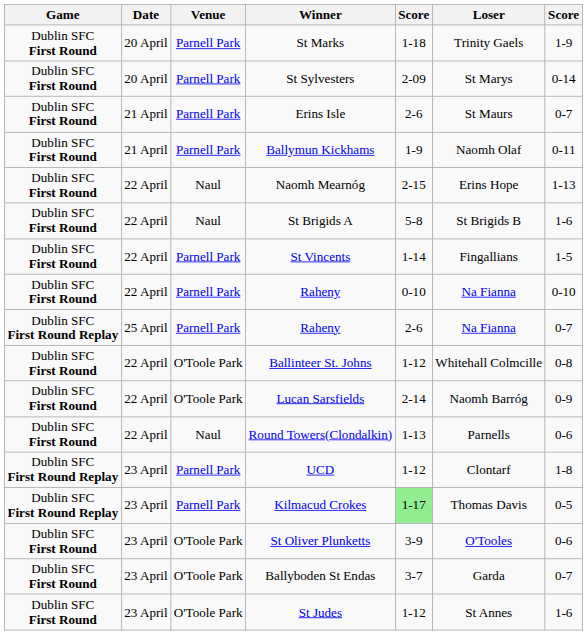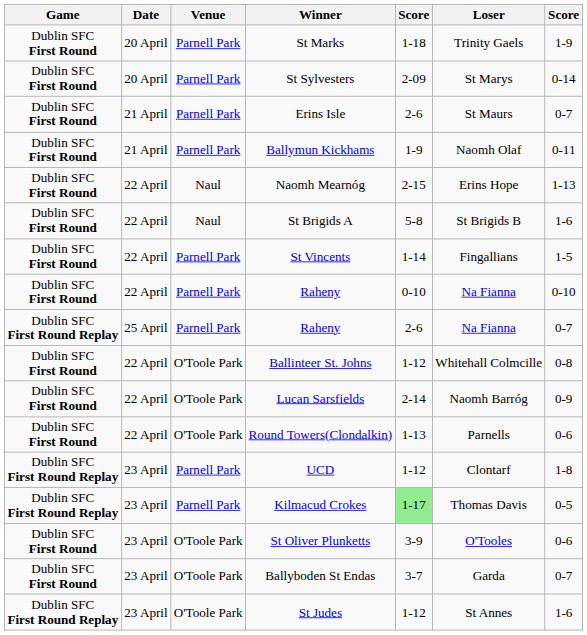 <table class="wikitable" style="text-align:center">
 <tr>
 <th>Game</th>
 <th>Date</th>
 <th>Venue</th>
 <th>Winner</th>
 <th>Score</th>
 <th>Loser</th>
 <th>Score</th>
 </tr>
 <tr>
 <td>Dublin SFC<br><strong>First Round</strong></td>
 <td>20 April</td>
 <td><a href='#'>Parnell Park</a></td>
 <td>St Marks</td>
 <td>1-18</td>
 <td>Trinity Gaels</td>
 <td>1-9</td>
 </tr>
 <tr>
 <td>Dublin SFC<br><strong>First Round</strong></td>
 <td>20 April</td>
 <td><a href='#'>Parnell Park</a></td>
 <td>St Sylvesters</td>
 <td>2-09</td>
 <td>St Marys</td>
 <td>0-14</td>
 </tr>
 <tr>
 <td>Dublin SFC<br><strong>First Round</strong></td>
 <td>21 April</td>
 <td><a href='#'>Parnell Park</a></td>
 <td>Erins Isle</td>
 <td>2-6</td>
 <td>St Maurs</td>
 <td>0-7</td>
 </tr>
 <tr>
 <td>Dublin SFC<br><strong>First Round</strong></td>
 <td>21 April</td>
 <td><a href='#'>Parnell Park</a></td>
 <td><a href='#'>Ballymun Kickhams</a></td>
 <td>1-9</td>
 <td>Naomh Olaf</td>
 <td>0-11</td>
 </tr>
 <tr>
 <td>Dublin SFC<br><strong>First Round</strong></td>
 <td>22 April</td>
 <td>Naul</td>
 <td>Naomh Mearnóg</td>
 <td>2-15</td>
 <td>Erins Hope</td>
 <td>1-13</td>
 </tr>
 <tr>
 <td>Dublin SFC<br><strong>First Round</strong></td>
 <td>22 April</td>
 <td>Naul</td>
 <td>St Brigids A</td>
 <td>5-8</td>
 <td>St Brigids B</td>
 <td>1-6</td>
 </tr>
 <tr>
 <td>Dublin SFC<br><strong>First Round</strong></td>
 <td>22 April</td>
 <td><a href='#'>Parnell Park</a></td>
 <td><a href='#'>St Vincents</a></td>
 <td>1-14</td>
 <td>Fingallians</td>
 <td>1-5</td>
 </tr>
 <tr>
 <td>Dublin SFC<br><strong>First Round</strong></td>
 <td>22 April</td>
 <td><a href='#'>Parnell Park</a></td>
 <td><a href='#'>Raheny</a></td>
 <td>0-10</td>
 <td><a href='#'>Na Fianna</a></td>
 <td>0-10</td>
 </tr>
 <tr>
 <td>Dublin SFC<br><strong>First Round Replay</strong></td>
 <td>25 April</td>
 <td><a href='#'>Parnell Park</a></td>
 <td><a href='#'>Raheny</a></td>
 <td>2-6</td>
 <td><a href='#'>Na Fianna</a></td>
 <td>0-7</td>
 </tr>
 <tr>
 <td>Dublin SFC<br><strong>First Round</strong></td>
 <td>22 April</td>
 <td>O'Toole Park</td>
 <td><a href='#'>Ballinteer St. Johns</a></td>
 <td>1-12</td>
 <td>Whitehall Colmcille</td>
 <td>0-8</td>
 </tr>
 <tr>
 <td>Dublin SFC<br><strong>First Round</strong></td>
 <td>22 April</td>
 <td>O'Toole Park</td>
 <td><a href='#'>Lucan Sarsfields</a></td>
 <td>2-14</td>
 <td>Naomh Barróg</td>
 <td>0-9</td>
 </tr>
 <tr>
 <td>Dublin SFC<br><strong>First Round</strong></td>
 <td>22 April</td>
-<td>Naul</td>
+<td>O'Toole Park</td>
 <td><a href='#'>Round Towers(Clondalkin)</a></td>
 <td>1-13</td>
 <td>Parnells</td>
 <td>0-6</td>
 </tr>
 <tr>
 <td>Dublin SFC<br><strong>First Round Replay</strong></td>
 <td>23 April</td>
 <td><a href='#'>Parnell Park</a></td>
 <td><a href='#'>UCD</a></td>
 <td>1-12</td>
 <td>Clontarf</td>
 <td>1-8</td>
 </tr>
 <tr>
 <td>Dublin SFC<br><strong>First Round Replay</strong></td>
 <td>23 April</td>
 <td><a href='#'>Parnell Park</a></td>
 <td><a href='#'>Kilmacud Crokes</a></td>
 <td style="background: lightgreen;">1-17</td>
 <td>Thomas Davis</td>
 <td>0-5</td>
 </tr>
 <tr>
 <td>Dublin SFC<br><strong>First Round</strong></td>
 <td>23 April</td>
 <td>O'Toole Park</td>
 <td><a href='#'>St Oliver Plunketts</a></td>
 <td>3-9</td>
 <td><a href='#'>O'Tooles</a></td>
 <td>0-6</td>
 </tr>
 <tr>
 <td>Dublin SFC<br><strong>First Round</strong></td>
 <td>23 April</td>
 <td>O'Toole Park</td>
 <td>Ballyboden St Endas</td>
 <td>3-7</td>
 <td>Garda</td>
 <td>0-7</td>
 </tr>
 <tr>
-<td>Dublin SFC<br><strong>First Round</strong></td>
+<td>Dublin SFC<br><strong>First Round Replay</strong></td>
 <td>23 April</td>
 <td>O'Toole Park</td>
 <td><a href='#'>St Judes</a></td>
 <td>1-12</td>
 <td>St Annes</td>
 <td>1-6</td>
 </tr>
 </table>
